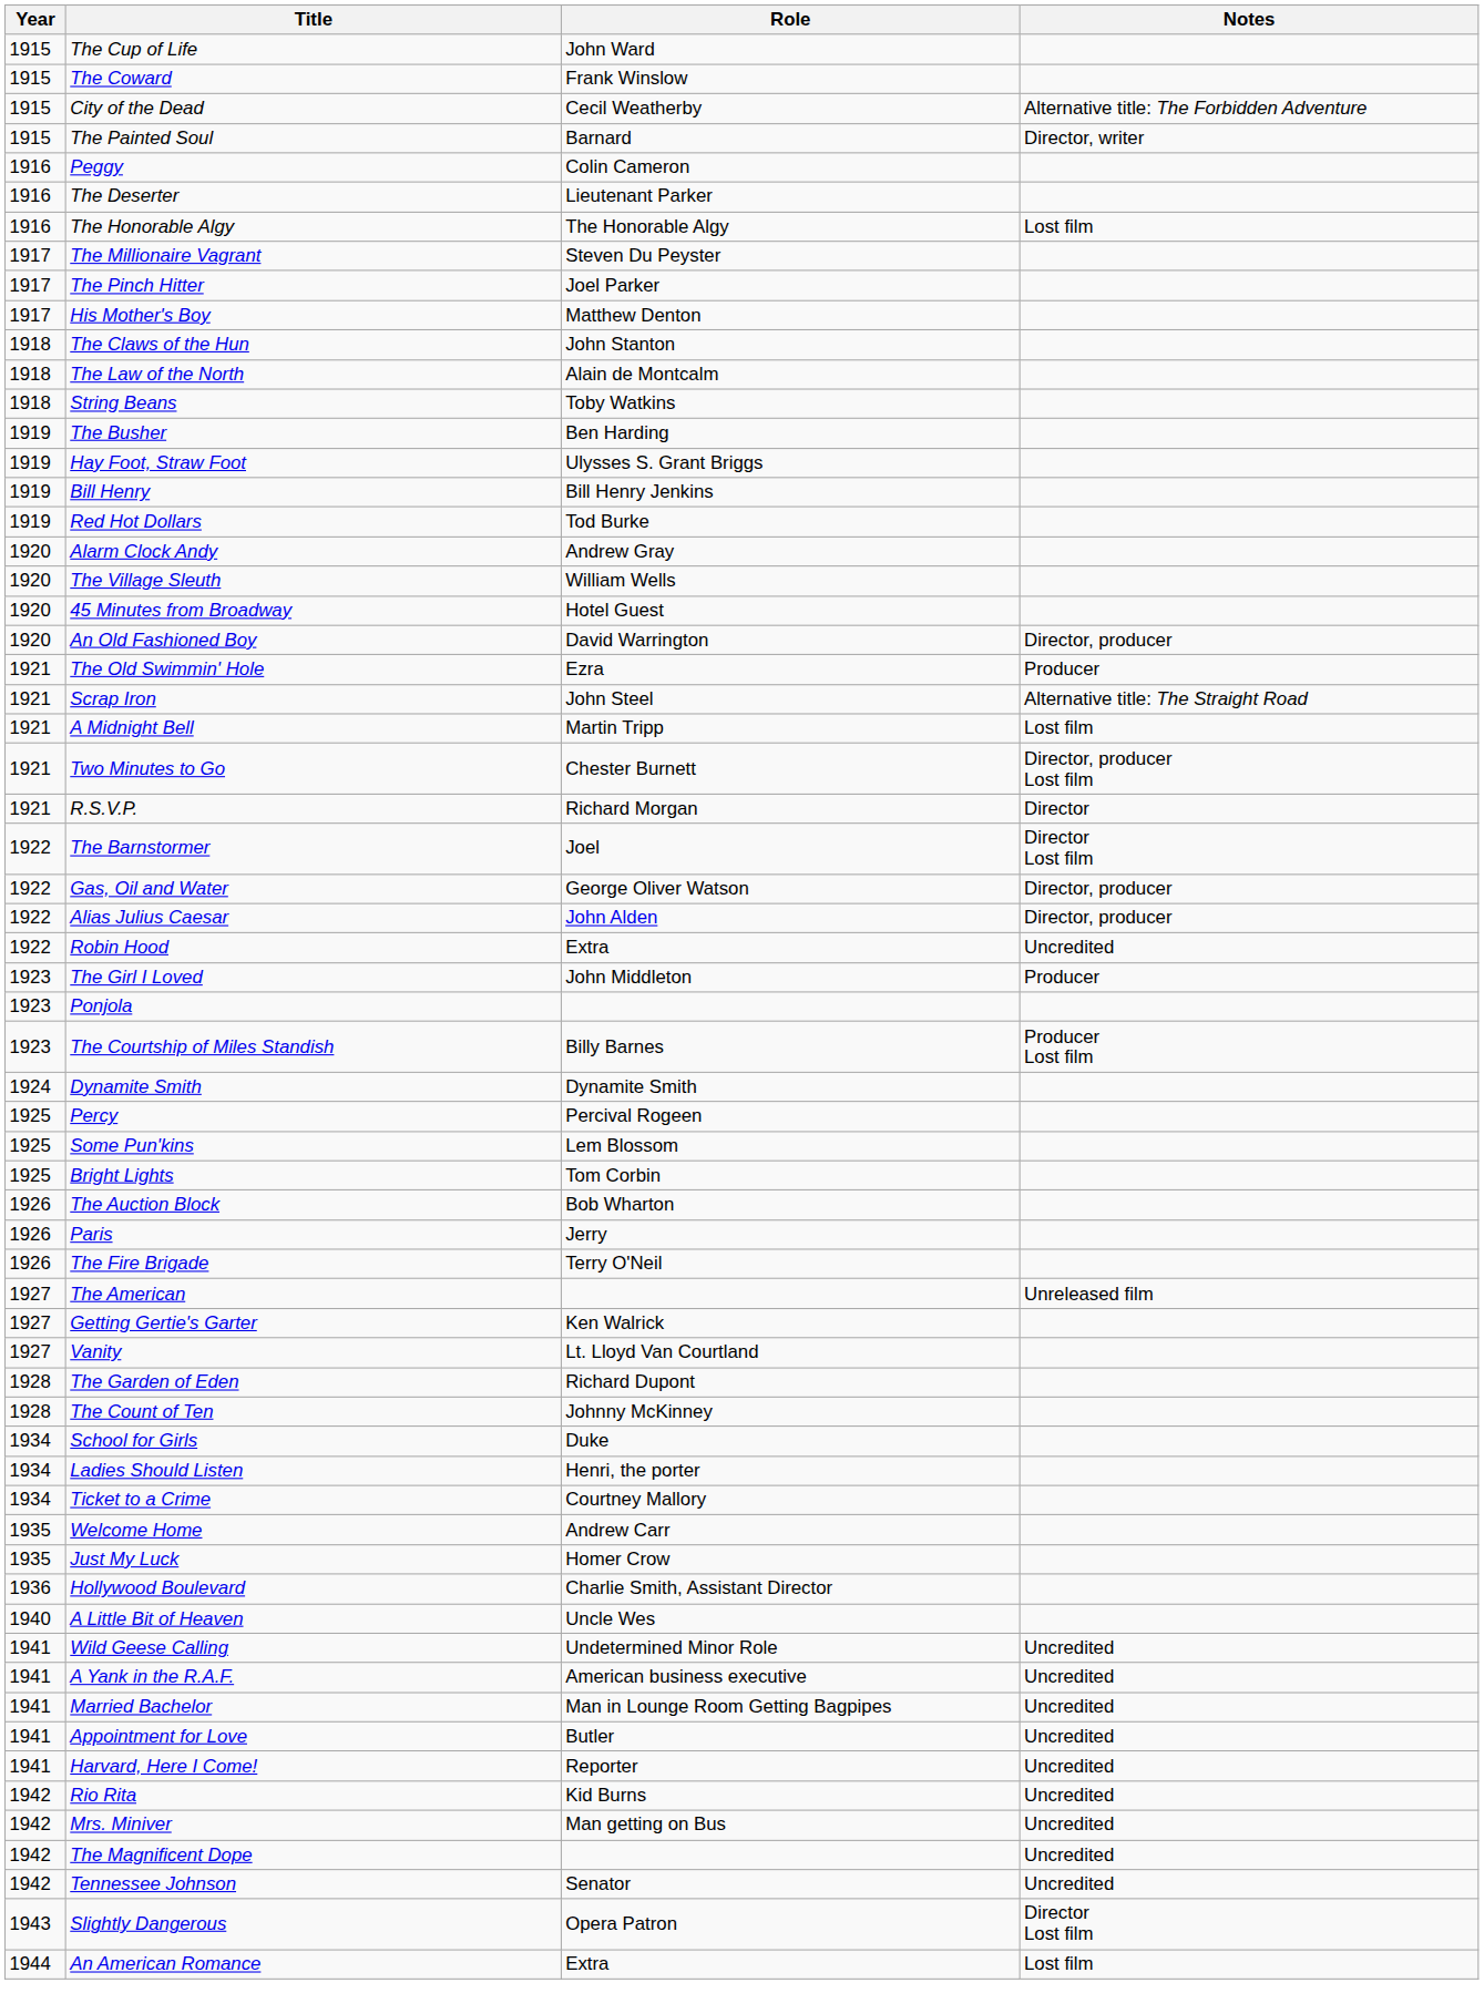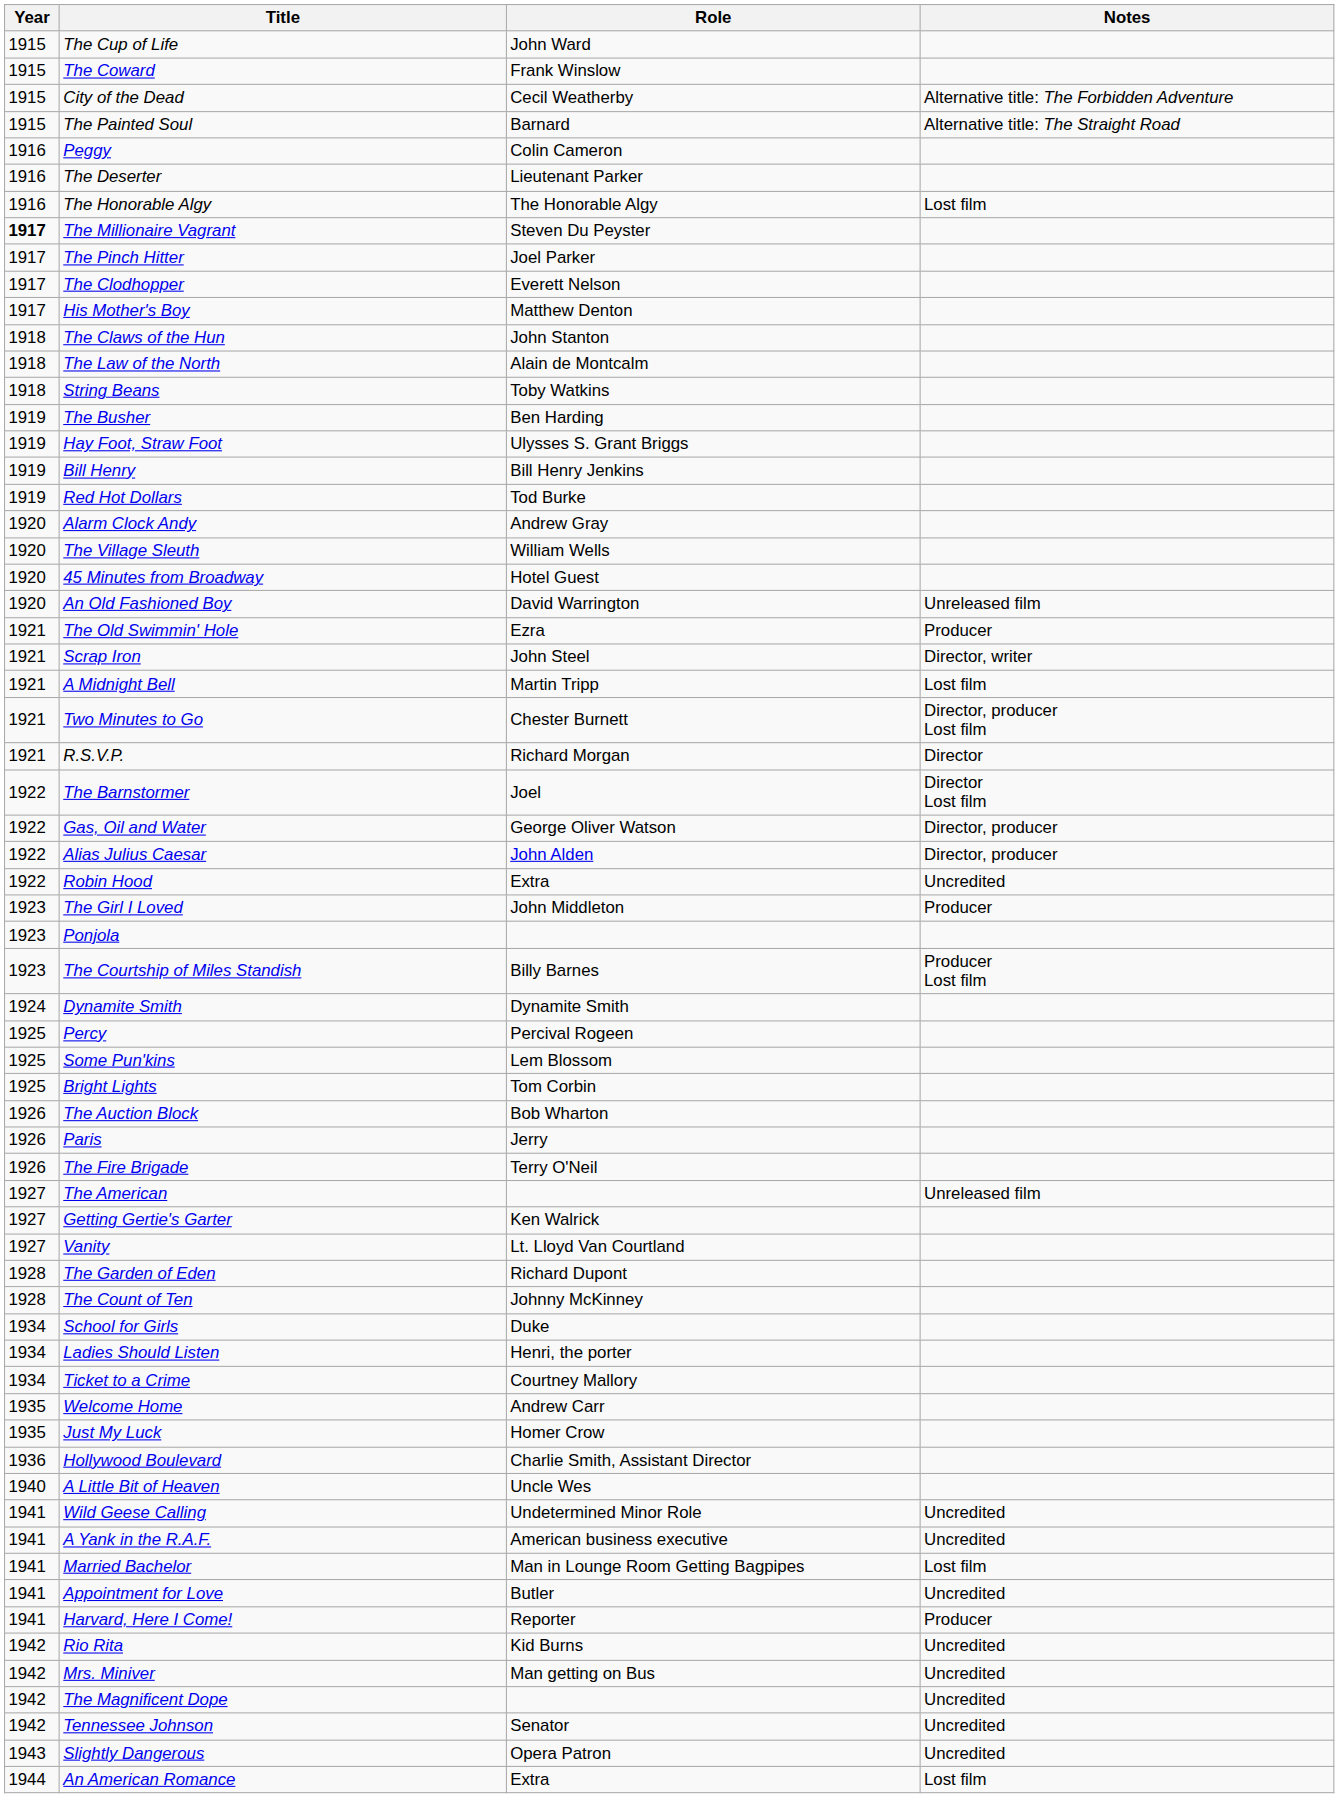 <table class="wikitable sortable" width=80%>
 <tr>
 <th width=3%>Year</th>
 <th width=27%>Title</th>
 <th width=25%>Role</th>
 <th width=25% class="unsortable">Notes</th>
 </tr>
 <tr>
 <td>1915</td>
 <td><em>The Cup of Life</em></td>
 <td>John Ward</td>
 <td></td>
 </tr>
 <tr>
 <td>1915</td>
 <td><em><a href='#'>The Coward</a></em></td>
 <td>Frank Winslow</td>
 <td></td>
 </tr>
 <tr>
 <td>1915</td>
 <td><em>City of the Dead</em></td>
 <td>Cecil Weatherby</td>
 <td>Alternative title: <em>The Forbidden Adventure</em></td>
 </tr>
 <tr>
 <td>1915</td>
 <td><em>The Painted Soul</em></td>
 <td>Barnard</td>
-<td>Director, writer</td>
+<td>Alternative title: <em>The Straight Road</em></td>
 </tr>
 <tr>
 <td>1916</td>
 <td><em><a href='#'>Peggy</a></em></td>
 <td>Colin Cameron</td>
 <td></td>
 </tr>
 <tr>
 <td>1916</td>
 <td><em>The Deserter</em></td>
 <td>Lieutenant Parker</td>
 <td></td>
 </tr>
 <tr>
 <td>1916</td>
 <td><em>The Honorable Algy</em></td>
 <td>The Honorable Algy</td>
 <td>Lost film</td>
 </tr>
 <tr>
-<td>1917</td>
+<td><strong>1917</strong></td>
 <td><em><a href='#'>The Millionaire Vagrant</a></em></td>
 <td>Steven Du Peyster</td>
 <td></td>
 </tr>
 <tr>
 <td>1917</td>
 <td><em><a href='#'>The Pinch Hitter</a></em></td>
 <td>Joel Parker</td>
+<td></td>
+</tr>
+<tr>
+<td>1917</td>
+<td><em><a href='#'>The Clodhopper</a></em></td>
+<td>Everett Nelson</td>
 <td></td>
 </tr>
 <tr>
 <td>1917</td>
 <td><em><a href='#'>His Mother's Boy</a></em></td>
 <td>Matthew Denton</td>
 <td></td>
 </tr>
 <tr>
 <td>1918</td>
 <td><em><a href='#'>The Claws of the Hun</a></em></td>
 <td>John Stanton</td>
 <td></td>
 </tr>
 <tr>
 <td>1918</td>
 <td><em><a href='#'>The Law of the North</a></em></td>
 <td>Alain de Montcalm</td>
 <td></td>
 </tr>
 <tr>
 <td>1918</td>
 <td><em><a href='#'>String Beans</a></em></td>
 <td>Toby Watkins</td>
 <td></td>
 </tr>
 <tr>
 <td>1919</td>
 <td><em><a href='#'>The Busher</a></em></td>
 <td>Ben Harding</td>
 <td></td>
 </tr>
 <tr>
 <td>1919</td>
 <td><em><a href='#'>Hay Foot, Straw Foot</a></em></td>
 <td>Ulysses S. Grant Briggs</td>
 <td></td>
 </tr>
 <tr>
 <td>1919</td>
 <td><em><a href='#'>Bill Henry</a></em></td>
 <td>Bill Henry Jenkins</td>
 <td></td>
 </tr>
 <tr>
 <td>1919</td>
 <td><em><a href='#'>Red Hot Dollars</a></em></td>
 <td>Tod Burke</td>
 <td></td>
 </tr>
 <tr>
 <td>1920</td>
 <td><em><a href='#'>Alarm Clock Andy</a></em></td>
 <td>Andrew Gray</td>
 <td></td>
 </tr>
 <tr>
 <td>1920</td>
 <td><em><a href='#'>The Village Sleuth</a></em></td>
 <td>William Wells</td>
 <td></td>
 </tr>
 <tr>
 <td>1920</td>
 <td><em><a href='#'>45 Minutes from Broadway</a></em></td>
 <td>Hotel Guest</td>
 </tr>
 <tr>
 <td>1920</td>
 <td><em><a href='#'>An Old Fashioned Boy</a></em></td>
 <td>David Warrington</td>
-<td>Director, producer</td>
+<td>Unreleased film</td>
 </tr>
 <tr>
 <td>1921</td>
 <td><em><a href='#'>The Old Swimmin' Hole</a></em></td>
 <td>Ezra</td>
 <td>Producer</td>
 </tr>
 <tr>
 <td>1921</td>
 <td><em><a href='#'>Scrap Iron</a></em></td>
 <td>John Steel</td>
-<td>Alternative title: <em>The Straight Road</em></td>
+<td>Director, writer</td>
 </tr>
 <tr>
 <td>1921</td>
 <td><em><a href='#'>A Midnight Bell</a></em></td>
 <td>Martin Tripp</td>
 <td>Lost film</td>
 </tr>
 <tr>
 <td>1921</td>
 <td><em><a href='#'>Two Minutes to Go</a></em></td>
 <td>Chester Burnett</td>
 <td>Director, producer<br>Lost film</td>
 </tr>
 <tr>
 <td>1921</td>
 <td><em>R.S.V.P.</em></td>
 <td>Richard Morgan</td>
 <td>Director</td>
 </tr>
 <tr>
 <td>1922</td>
 <td><em><a href='#'>The Barnstormer</a></em></td>
 <td>Joel</td>
 <td>Director<br>Lost film</td>
 </tr>
 <tr>
 <td>1922</td>
 <td><em><a href='#'>Gas, Oil and Water</a></em></td>
 <td>George Oliver Watson</td>
 <td>Director, producer</td>
 </tr>
 <tr>
 <td>1922</td>
 <td><em><a href='#'>Alias Julius Caesar</a></em></td>
 <td><a href='#'>John Alden</a></td>
 <td>Director, producer</td>
 </tr>
 <tr>
 <td>1922</td>
 <td><em><a href='#'>Robin Hood</a></em></td>
 <td>Extra</td>
 <td>Uncredited</td>
 </tr>
 <tr>
 <td>1923</td>
 <td><em><a href='#'>The Girl I Loved</a></em></td>
 <td>John Middleton</td>
 <td>Producer</td>
 </tr>
 <tr>
 <td>1923</td>
 <td><em><a href='#'>Ponjola</a></em></td>
 <td></td>
 <td></td>
 </tr>
 <tr>
 <td>1923</td>
 <td><em><a href='#'>The Courtship of Miles Standish</a></em></td>
 <td>Billy Barnes</td>
 <td>Producer<br>Lost film</td>
 </tr>
 <tr>
 <td>1924</td>
 <td><em><a href='#'>Dynamite Smith</a></em></td>
 <td>Dynamite Smith</td>
 <td></td>
 </tr>
 <tr>
 <td>1925</td>
 <td><em><a href='#'>Percy</a></em></td>
 <td>Percival Rogeen</td>
 <td></td>
 </tr>
 <tr>
 <td>1925</td>
 <td><em><a href='#'>Some Pun'kins</a></em></td>
 <td>Lem Blossom</td>
 <td></td>
 </tr>
 <tr>
 <td>1925</td>
 <td><em><a href='#'>Bright Lights</a></em></td>
 <td>Tom Corbin</td>
 <td></td>
 </tr>
 <tr>
 <td>1926</td>
 <td><em><a href='#'>The Auction Block</a></em></td>
 <td>Bob Wharton</td>
 <td></td>
 </tr>
 <tr>
 <td>1926</td>
 <td><em><a href='#'>Paris</a></em></td>
 <td>Jerry</td>
 <td></td>
 </tr>
 <tr>
 <td>1926</td>
 <td><em><a href='#'>The Fire Brigade</a></em></td>
 <td>Terry O'Neil</td>
 <td></td>
 </tr>
 <tr>
 <td>1927</td>
 <td><em><a href='#'>The American</a></em></td>
 <td></td>
 <td>Unreleased film</td>
 </tr>
 <tr>
 <td>1927</td>
 <td><em><a href='#'>Getting Gertie's Garter</a></em></td>
 <td>Ken Walrick</td>
 <td></td>
 </tr>
 <tr>
 <td>1927</td>
 <td><em><a href='#'>Vanity</a></em></td>
 <td>Lt. Lloyd Van Courtland</td>
 <td></td>
 </tr>
 <tr>
 <td>1928</td>
 <td><em><a href='#'>The Garden of Eden</a></em></td>
 <td>Richard Dupont</td>
 <td></td>
 </tr>
 <tr>
 <td>1928</td>
 <td><em><a href='#'>The Count of Ten</a></em></td>
 <td>Johnny McKinney</td>
 <td></td>
 </tr>
 <tr>
 <td>1934</td>
 <td><em><a href='#'>School for Girls</a></em></td>
 <td>Duke</td>
 <td></td>
 </tr>
 <tr>
 <td>1934</td>
 <td><em><a href='#'>Ladies Should Listen</a></em></td>
 <td>Henri, the porter</td>
 <td></td>
 </tr>
 <tr>
 <td>1934</td>
 <td><em><a href='#'>Ticket to a Crime</a></em></td>
 <td>Courtney Mallory</td>
 <td></td>
 </tr>
 <tr>
 <td>1935</td>
 <td><em><a href='#'>Welcome Home</a></em></td>
 <td>Andrew Carr</td>
 <td></td>
 </tr>
 <tr>
 <td>1935</td>
 <td><em><a href='#'>Just My Luck</a></em></td>
 <td>Homer Crow</td>
 <td></td>
 </tr>
 <tr>
 <td>1936</td>
 <td><em><a href='#'>Hollywood Boulevard</a></em></td>
 <td>Charlie Smith, Assistant Director</td>
 <td></td>
 </tr>
 <tr>
 <td>1940</td>
 <td><em><a href='#'>A Little Bit of Heaven</a></em></td>
 <td>Uncle Wes</td>
 <td></td>
 </tr>
 <tr>
 <td>1941</td>
 <td><em><a href='#'>Wild Geese Calling</a></em></td>
 <td>Undetermined Minor Role</td>
 <td>Uncredited</td>
 </tr>
 <tr>
 <td>1941</td>
 <td><em><a href='#'>A Yank in the R.A.F.</a></em></td>
 <td>American business executive</td>
 <td>Uncredited</td>
 </tr>
 <tr>
 <td>1941</td>
 <td><em><a href='#'>Married Bachelor</a></em></td>
 <td>Man in Lounge Room Getting Bagpipes</td>
-<td>Uncredited</td>
+<td>Lost film</td>
 </tr>
 <tr>
 <td>1941</td>
 <td><em><a href='#'>Appointment for Love</a></em></td>
 <td>Butler</td>
 <td>Uncredited</td>
 </tr>
 <tr>
 <td>1941</td>
 <td><em><a href='#'>Harvard, Here I Come!</a></em></td>
 <td>Reporter</td>
-<td>Uncredited</td>
+<td>Producer</td>
 </tr>
 <tr>
 <td>1942</td>
 <td><em><a href='#'>Rio Rita</a></em></td>
 <td>Kid Burns</td>
 <td>Uncredited</td>
 </tr>
 <tr>
 <td>1942</td>
 <td><em><a href='#'>Mrs. Miniver</a></em></td>
 <td>Man getting on Bus</td>
 <td>Uncredited</td>
 </tr>
 <tr>
 <td>1942</td>
 <td><em><a href='#'>The Magnificent Dope</a></em></td>
 <td></td>
 <td>Uncredited</td>
 </tr>
 <tr>
 <td>1942</td>
 <td><em><a href='#'>Tennessee Johnson</a></em></td>
 <td>Senator</td>
 <td>Uncredited</td>
 </tr>
 <tr>
 <td>1943</td>
 <td><em><a href='#'>Slightly Dangerous</a></em></td>
 <td>Opera Patron</td>
-<td>Director<br>Lost film</td>
+<td>Uncredited</td>
 </tr>
 <tr>
 <td>1944</td>
 <td><em><a href='#'>An American Romance</a></em></td>
 <td>Extra</td>
 <td>Lost film</td>
 </tr>
 </table>
